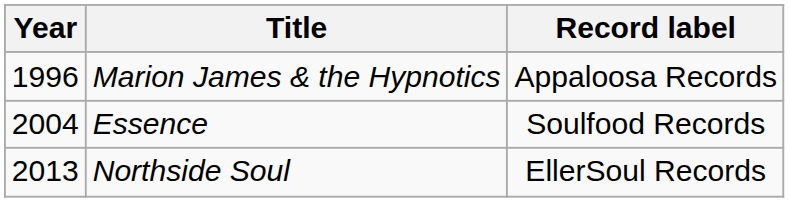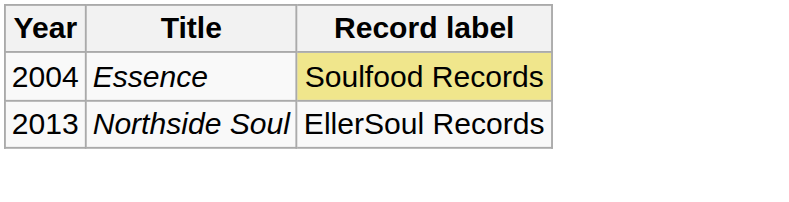 <table class="wikitable sortable">
 <tr>
 <th>Year</th>
 <th>Title</th>
 <th>Record label</th>
 </tr>
 <tr>
-<td>1996</td>
-<td><em>Marion James & the Hypnotics</em></td>
-<td style="text-align:center;">Appaloosa Records</td>
-</tr>
-<tr>
 <td>2004</td>
 <td><em>Essence</em></td>
-<td style="text-align:center;">Soulfood Records</td>
+<td style="background: khaki; text-align:center;">Soulfood Records</td>
 </tr>
 <tr>
 <td>2013</td>
 <td><em>Northside Soul</em></td>
 <td style="text-align:center;">EllerSoul Records</td>
 </tr>
 </table>
